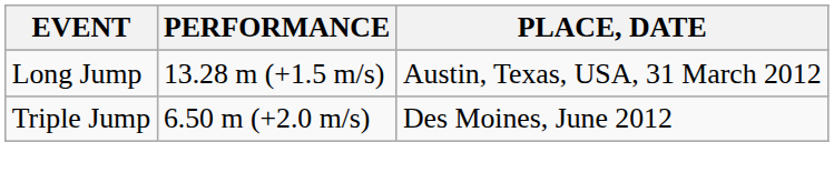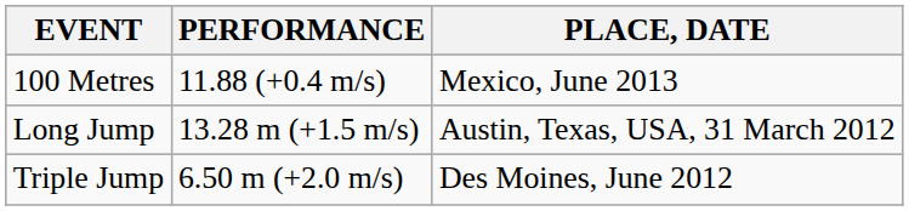 <table class="wikitable">
 <tr>
 <th>EVENT</th>
 <th>PERFORMANCE</th>
 <th>PLACE, DATE</th>
+</tr>
+<tr>
+<td>100 Metres</td>
+<td>11.88 (+0.4 m/s)</td>
+<td>Mexico, June 2013</td>
 </tr>
 <tr>
 <td>Long Jump</td>
 <td>13.28	m (+1.5 m/s)</td>
 <td>Austin, Texas, USA, 31 March 2012</td>
 </tr>
 <tr>
 <td>Triple Jump</td>
 <td>6.50 m (+2.0 m/s)</td>
 <td>Des Moines, June 2012</td>
 </tr>
 </table>
